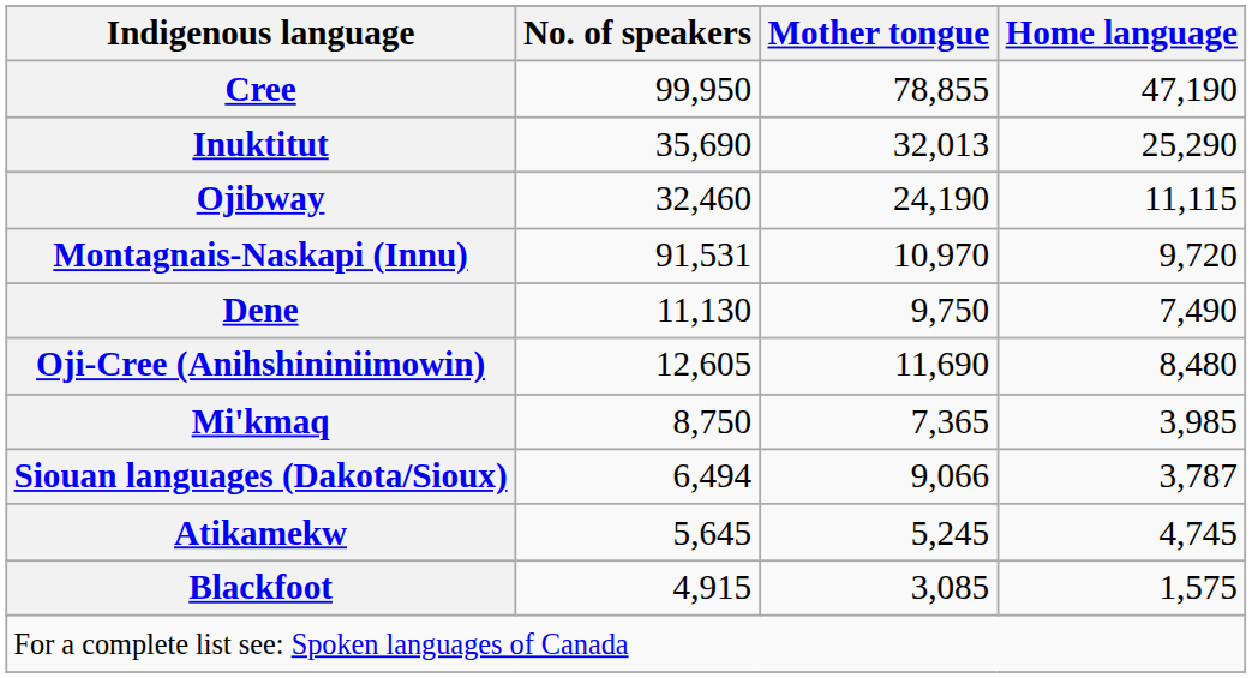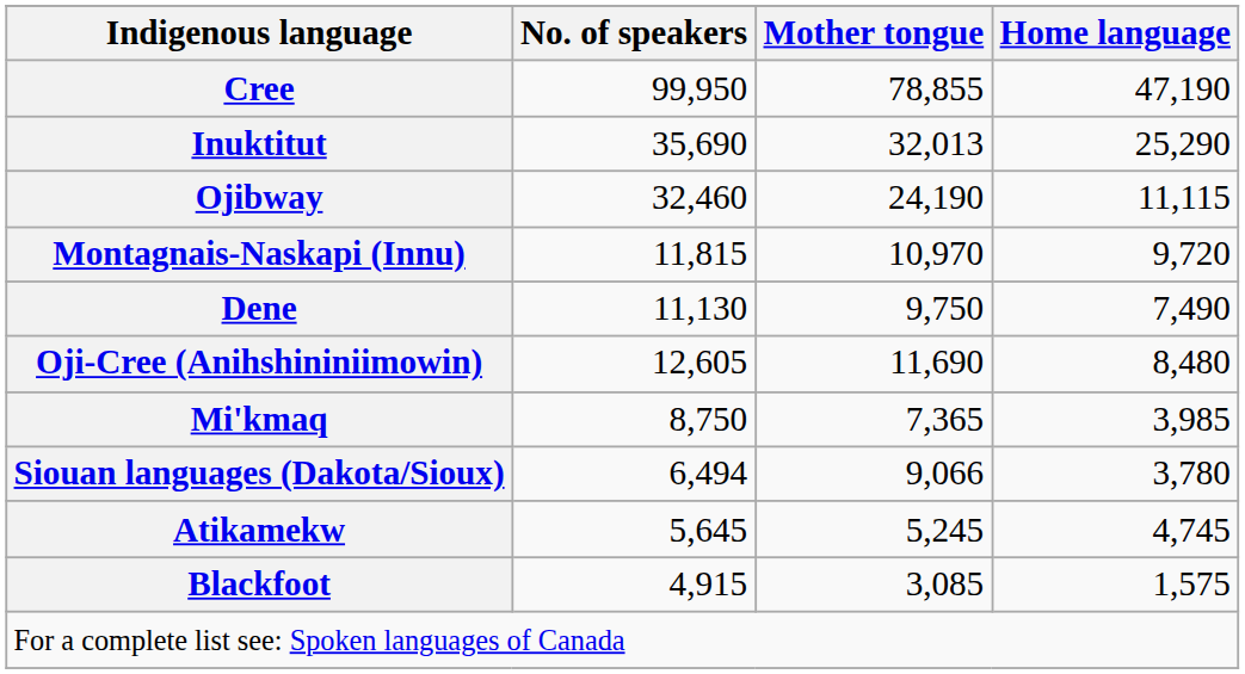 <table class="wikitable sortable plainrowheaders" style="margin: 1em auto 1em auto">
 <tr>
 </tr>
 <tr>
 <th scope="col">Indigenous language</th>
 <th scope="col">No. of speakers</th>
 <th scope="col"><a href='#'>Mother tongue</a></th>
 <th scope="col"><a href='#'>Home language</a></th>
 </tr>
 <tr>
 <th scope="row"><a href='#'>Cree</a></th>
 <td align=right>99,950</td>
 <td align=right>78,855</td>
 <td align=right>47,190</td>
 </tr>
 <tr>
 <th scope="row"><a href='#'>Inuktitut</a></th>
 <td align=right>35,690</td>
 <td align=right>32,013</td>
 <td align=right>25,290</td>
 </tr>
 <tr>
 <th scope="row"><a href='#'>Ojibway</a></th>
 <td align=right>32,460</td>
 <td align=right>24,190</td>
 <td align=right>11,115</td>
 </tr>
 <tr>
 <th scope="row"><a href='#'>Montagnais-Naskapi (Innu)</a></th>
-<td align=right>91,531</td>
+<td align=right>11,815</td>
 <td align=right>10,970</td>
 <td align=right>9,720</td>
 </tr>
 <tr>
 <th scope="row"><a href='#'>Dene</a></th>
 <td align=right>11,130</td>
 <td align=right>9,750</td>
 <td align=right>7,490</td>
 </tr>
 <tr>
 <th scope="row"><a href='#'>Oji-Cree (Anihshininiimowin)</a></th>
 <td align=right>12,605</td>
 <td align=right>11,690</td>
 <td align=right>8,480</td>
 </tr>
 <tr>
 <th scope="row"><a href='#'>Mi'kmaq</a></th>
 <td align=right>8,750</td>
 <td align=right>7,365</td>
 <td align=right>3,985</td>
 </tr>
 <tr>
 <th scope="row"><a href='#'>Siouan languages (Dakota/Sioux)</a></th>
 <td align=right>6,494</td>
 <td align=right>9,066</td>
-<td align=right>3,787</td>
+<td align=right>3,780</td>
 </tr>
 <tr>
 <th scope="row"><a href='#'>Atikamekw</a></th>
 <td align=right>5,645</td>
 <td align=right>5,245</td>
 <td align=right>4,745</td>
 </tr>
 <tr>
 <th scope="row"><a href='#'>Blackfoot</a></th>
 <td align=right>4,915</td>
 <td align=right>3,085</td>
 <td align=right>1,575</td>
 </tr>
 <tr>
 <td colspan="4"><small>For a complete list see: <a href='#'>Spoken languages of Canada</a></small></td>
 </tr>
 </table>
